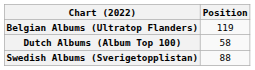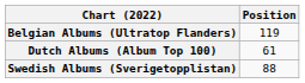 <table class="wikitable sortable plainrowheaders" style="text-align:center">
 <tr>
 <th scope="col">Chart (2022)</th>
 <th scope="col">Position</th>
 </tr>
 <tr>
 <th scope="row">Belgian Albums (Ultratop Flanders)</th>
 <td>119</td>
 </tr>
 <tr>
 <th scope="row">Dutch Albums (Album Top 100)</th>
-<td>58</td>
+<td>61</td>
 </tr>
 <tr>
 <th scope="row">Swedish Albums (Sverigetopplistan)</th>
 <td>88</td>
 </tr>
 </table>
